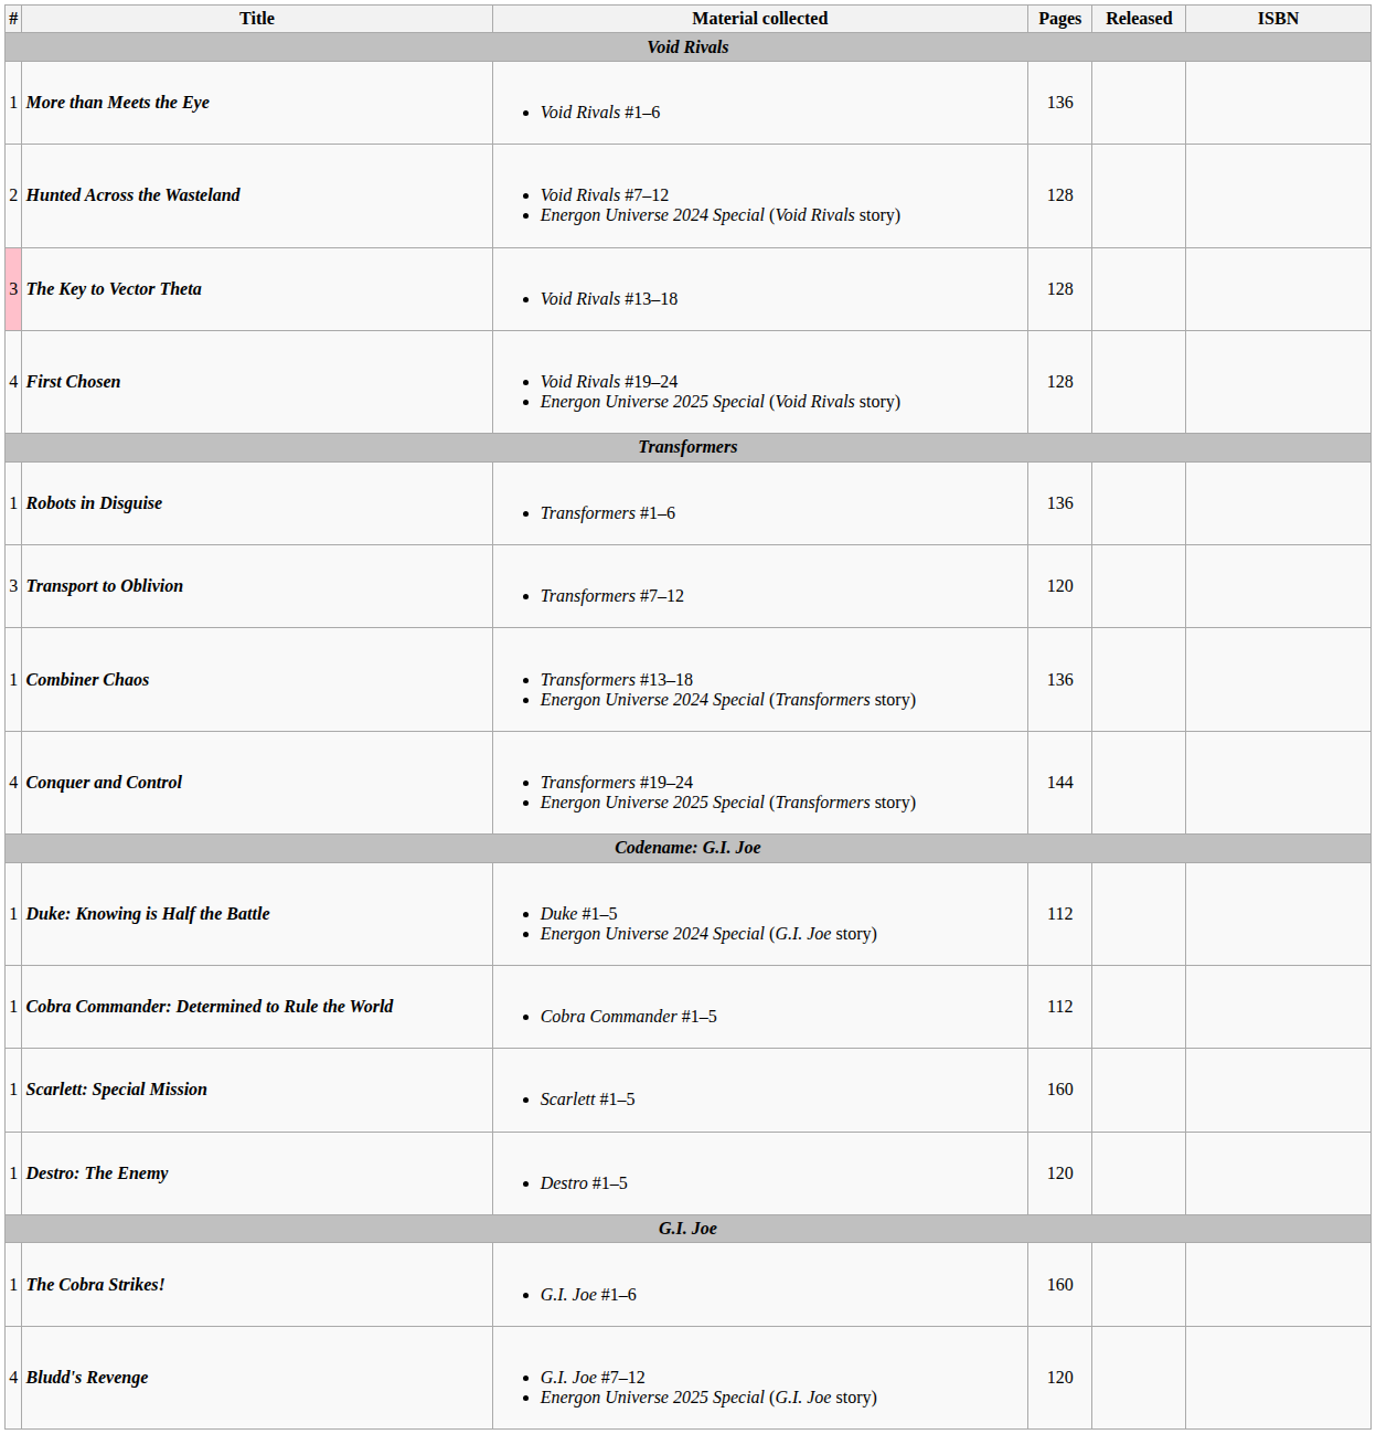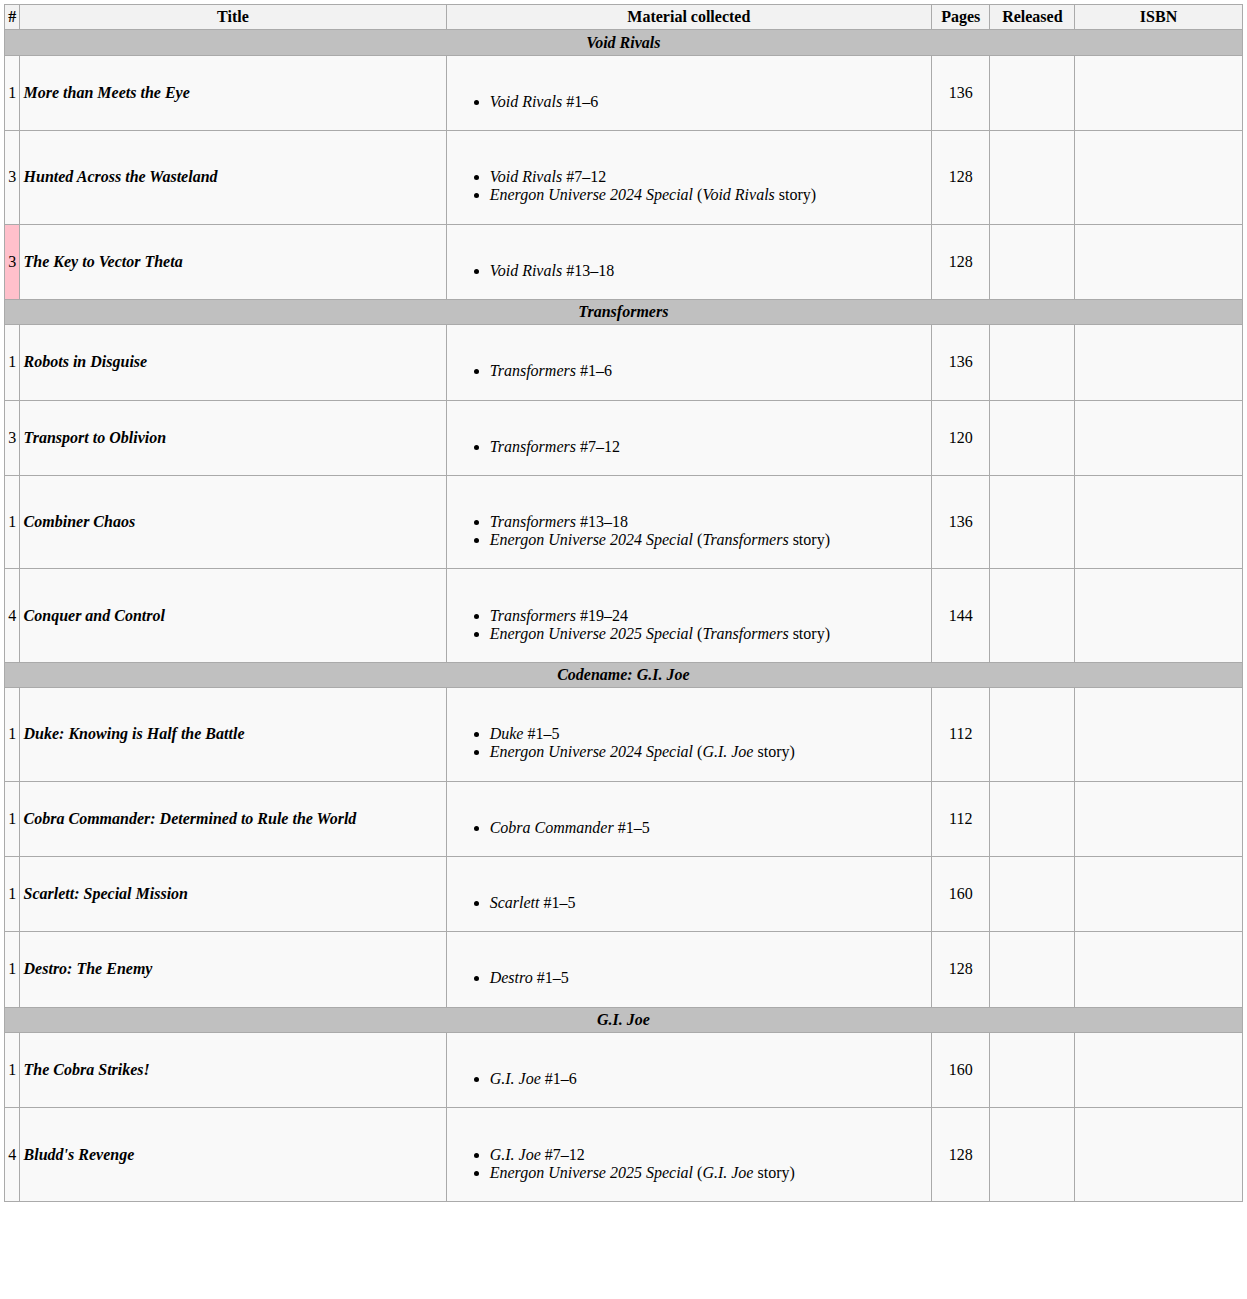 <table class="wikitable" width="98%">
 <tr>
 <th width="4px">#</th>
 <th>Title</th>
 <th>Material collected</th>
 <th>Pages</th>
 <th>Released</th>
 <th class="unsortable" style="width: 10em;">ISBN</th>
 </tr>
 <tr>
 <th colspan="6" style="background-color: silver;"><em>Void Rivals</em></th>
 </tr>
 <tr>
 <td>1</td>
 <td><strong><em>More than Meets the Eye</em></strong></td>
 <td><br><ul><li><em>Void Rivals</em> #1–6</li></ul></td>
 <td style="text-align: center;">136</td>
 <td></td>
 <td></td>
 </tr>
 <tr>
-<td>2</td>
+<td>3</td>
 <td><strong><em>Hunted Across the Wasteland</em></strong></td>
 <td><br><ul><li><em>Void Rivals</em> #7–12</li><li><em>Energon Universe 2024 Special</em> (<em>Void Rivals</em> story)</li></ul></td>
 <td style="text-align: center;">128</td>
 <td></td>
 <td></td>
 </tr>
 <tr>
 <td style="background: pink;">3</td>
 <td><strong><em>The Key to Vector Theta</em></strong></td>
 <td><br><ul><li><em>Void Rivals</em> #13–18</li></ul></td>
-<td style="text-align: center;">128</td>
-<td></td>
-<td></td>
-</tr>
-<tr>
-<td>4</td>
-<td><strong><em>First Chosen</em></strong></td>
-<td><br><ul><li><em>Void Rivals</em> #19–24</li><li><em>Energon Universe 2025 Special</em> (<em>Void Rivals</em> story)</li></ul></td>
 <td style="text-align: center;">128</td>
 <td></td>
 <td></td>
 </tr>
 <tr>
 <th colspan="6" style="background-color: silver;"><em>Transformers</em></th>
 </tr>
 <tr>
 <td>1</td>
 <td><strong><em>Robots in Disguise</em></strong></td>
 <td><br><ul><li><em>Transformers</em> #1–6</li></ul></td>
 <td style="text-align: center;">136</td>
 <td></td>
 <td></td>
 </tr>
 <tr>
 <td>3</td>
 <td><strong><em>Transport to Oblivion</em></strong></td>
 <td><br><ul><li><em>Transformers</em> #7–12</li></ul></td>
 <td style="text-align: center;">120</td>
 <td></td>
 <td></td>
 </tr>
 <tr>
 <td>1</td>
 <td><strong><em>Combiner Chaos</em></strong></td>
 <td><br><ul><li><em>Transformers</em> #13–18</li><li><em>Energon Universe 2024 Special</em> (<em>Transformers</em> story)</li></ul></td>
 <td style="text-align: center;">136</td>
 <td></td>
 <td></td>
 </tr>
 <tr>
 <td>4</td>
 <td><strong><em>Conquer and Control</em></strong></td>
 <td><br><ul><li><em>Transformers</em> #19–24</li><li><em>Energon Universe 2025 Special</em> (<em>Transformers</em> story)</li></ul></td>
 <td style="text-align: center;">144</td>
 <td></td>
 <td></td>
 </tr>
 <tr>
 <th colspan="6" style="background-color: silver;"><em>Codename: G.I. Joe</em></th>
 </tr>
 <tr>
 <td>1</td>
 <td><strong><em>Duke: Knowing is Half the Battle</em></strong></td>
 <td><br><ul><li><em>Duke</em> #1–5</li><li><em>Energon Universe 2024 Special</em> (<em>G.I. Joe</em> story)</li></ul></td>
 <td style="text-align: center;">112</td>
 <td></td>
 <td></td>
 </tr>
 <tr>
 <td>1</td>
 <td><strong><em>Cobra Commander: Determined to Rule the World</em></strong></td>
 <td><br><ul><li><em>Cobra Commander</em> #1–5</li></ul></td>
 <td style="text-align: center;">112</td>
 <td></td>
 <td></td>
 </tr>
 <tr>
 <td>1</td>
 <td><strong><em>Scarlett: Special Mission</em></strong></td>
 <td><br><ul><li><em>Scarlett</em> #1–5</li></ul></td>
 <td style="text-align: center;">160</td>
 <td></td>
 <td></td>
 </tr>
 <tr>
 <td>1</td>
 <td><strong><em>Destro: The Enemy</em></strong></td>
 <td><br><ul><li><em>Destro</em> #1–5</li></ul></td>
-<td style="text-align: center;">120</td>
+<td style="text-align: center;">128</td>
 <td></td>
 <td></td>
 </tr>
 <tr>
 <th colspan="6" style="background-color: silver;"><em>G.I. Joe</em></th>
 </tr>
 <tr>
 <td>1</td>
 <td><strong><em>The Cobra Strikes!</em></strong></td>
 <td><br><ul><li><em>G.I. Joe</em> #1–6</li></ul></td>
 <td style="text-align: center;">160</td>
 <td></td>
 <td></td>
 </tr>
 <tr>
 <td>4</td>
 <td><strong><em>Bludd's Revenge</em></strong></td>
 <td><br><ul><li><em>G.I. Joe</em> #7–12</li><li><em>Energon Universe 2025 Special</em> (<em>G.I. Joe</em> story)</li></ul></td>
-<td style="text-align: center;">120</td>
+<td style="text-align: center;">128</td>
 <td></td>
 <td></td>
 </tr>
 </table>
